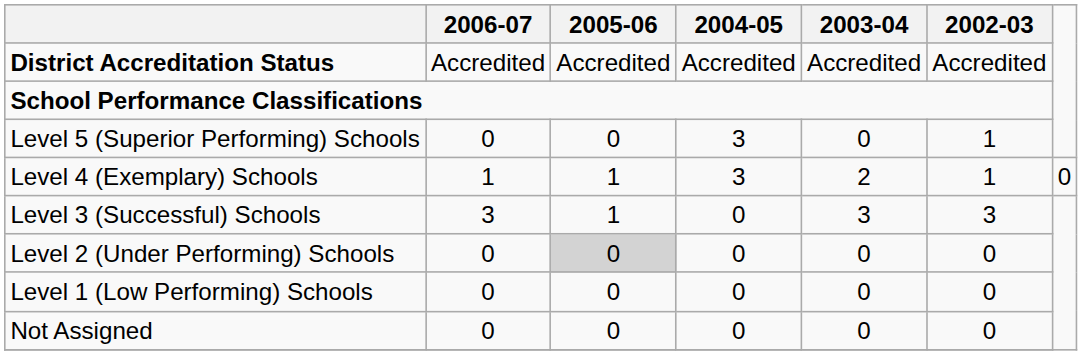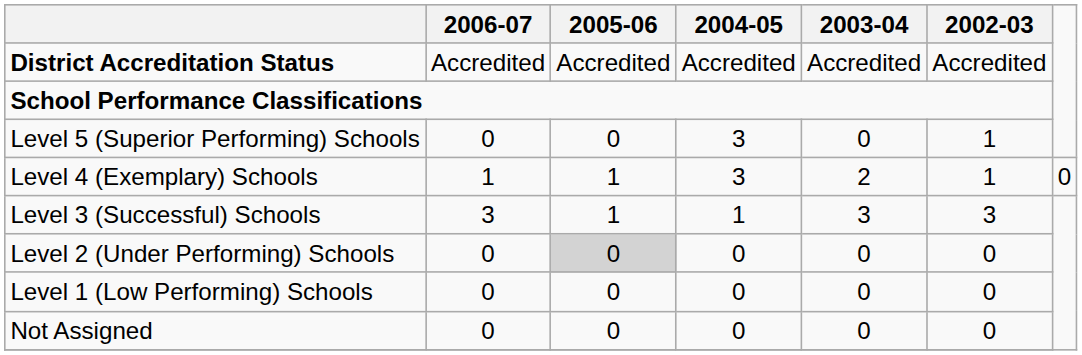 <table class="wikitable" style="font-size: 95%;">
 <tr>
 <th></th>
 <th>2006-07</th>
 <th>2005-06</th>
 <th>2004-05</th>
 <th>2003-04</th>
 <th>2002-03</th>
 </tr>
 <tr>
 <td align="left"><strong>District Accreditation Status</strong></td>
 <td align="center">Accredited</td>
 <td align="center">Accredited</td>
 <td align="center">Accredited</td>
 <td align="center">Accredited</td>
 <td align="center">Accredited</td>
 </tr>
 <tr>
 <td align="left" colspan="6"><strong>School Performance Classifications</strong></td>
 </tr>
 <tr>
 <td align="left">Level 5 (Superior Performing) Schools</td>
 <td align="center">0</td>
 <td align="center">0</td>
 <td align="center">3</td>
 <td align="center">0</td>
 <td align="center">1</td>
 </tr>
 <tr>
 <td align="left">Level 4 (Exemplary) Schools</td>
 <td align="center">1</td>
 <td align="center">1</td>
 <td align="center">3</td>
 <td align="center">2</td>
 <td align="center">1</td>
 <td align="center">0</td>
 </tr>
 <tr>
 <td align="left">Level 3 (Successful) Schools</td>
 <td align="center">3</td>
 <td align="center">1</td>
-<td align="center">0</td>
+<td align="center">1</td>
 <td align="center">3</td>
 <td align="center">3</td>
 </tr>
 <tr>
 <td align="left">Level 2 (Under Performing) Schools</td>
 <td align="center">0</td>
 <td align="center" style="background: lightgrey;">0</td>
 <td align="center">0</td>
 <td align="center">0</td>
 <td align="center">0</td>
 </tr>
 <tr>
 <td align="left">Level 1 (Low Performing) Schools</td>
 <td align="center">0</td>
 <td align="center">0</td>
 <td align="center">0</td>
 <td align="center">0</td>
 <td align="center">0</td>
 </tr>
 <tr>
 <td align="left">Not Assigned</td>
 <td align="center">0</td>
 <td align="center">0</td>
 <td align="center">0</td>
 <td align="center">0</td>
 <td align="center">0</td>
 </tr>
 <tr>
 </tr>
 </table>
